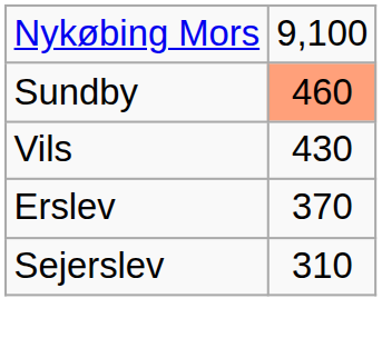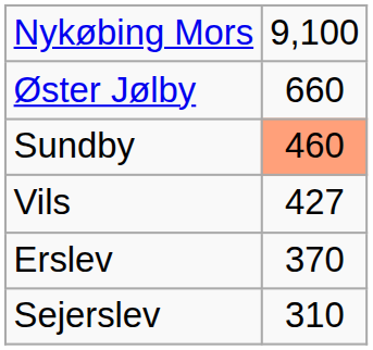 <table class="wikitable" style="margin-right:1em">
 <tr>
 <td><a href='#'>Nykøbing Mors</a></td>
 <td align="center">9,100</td>
+</tr>
+<tr>
+<td><a href='#'>Øster Jølby</a></td>
+<td align="center">660</td>
 </tr>
 <tr>
 <td>Sundby</td>
 <td align="center" style="background: lightsalmon;">460</td>
 </tr>
 <tr>
 <td>Vils</td>
-<td align="center">430</td>
+<td align="center">427</td>
 </tr>
 <tr>
 <td>Erslev</td>
 <td align="center">370</td>
 </tr>
 <tr>
 <td>Sejerslev</td>
 <td align="center">310</td>
 </tr>
 </table>
